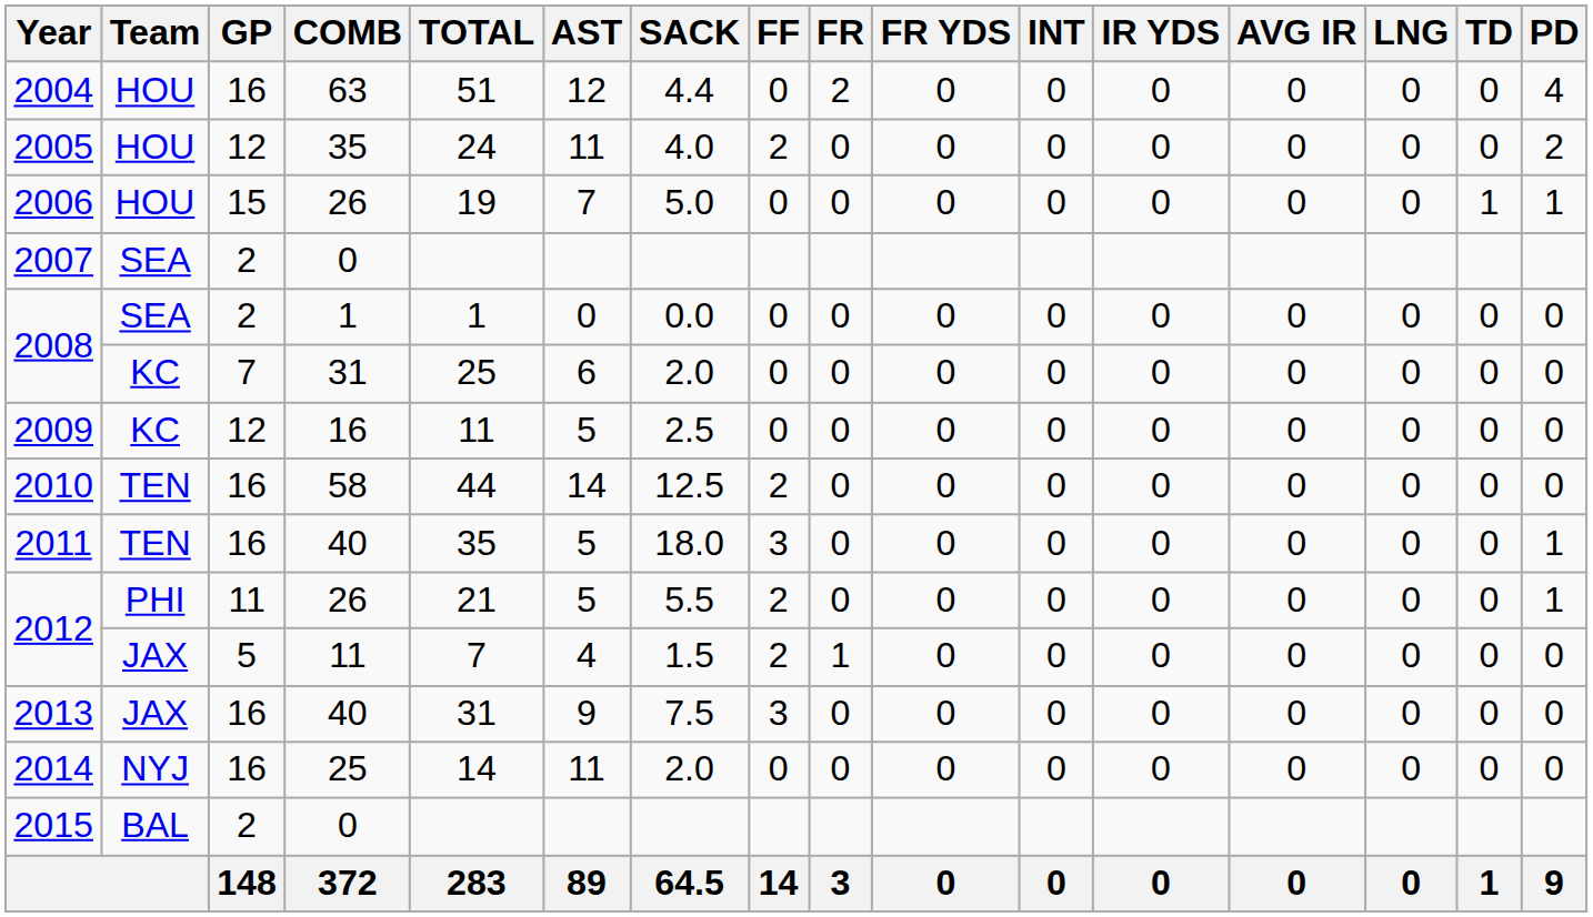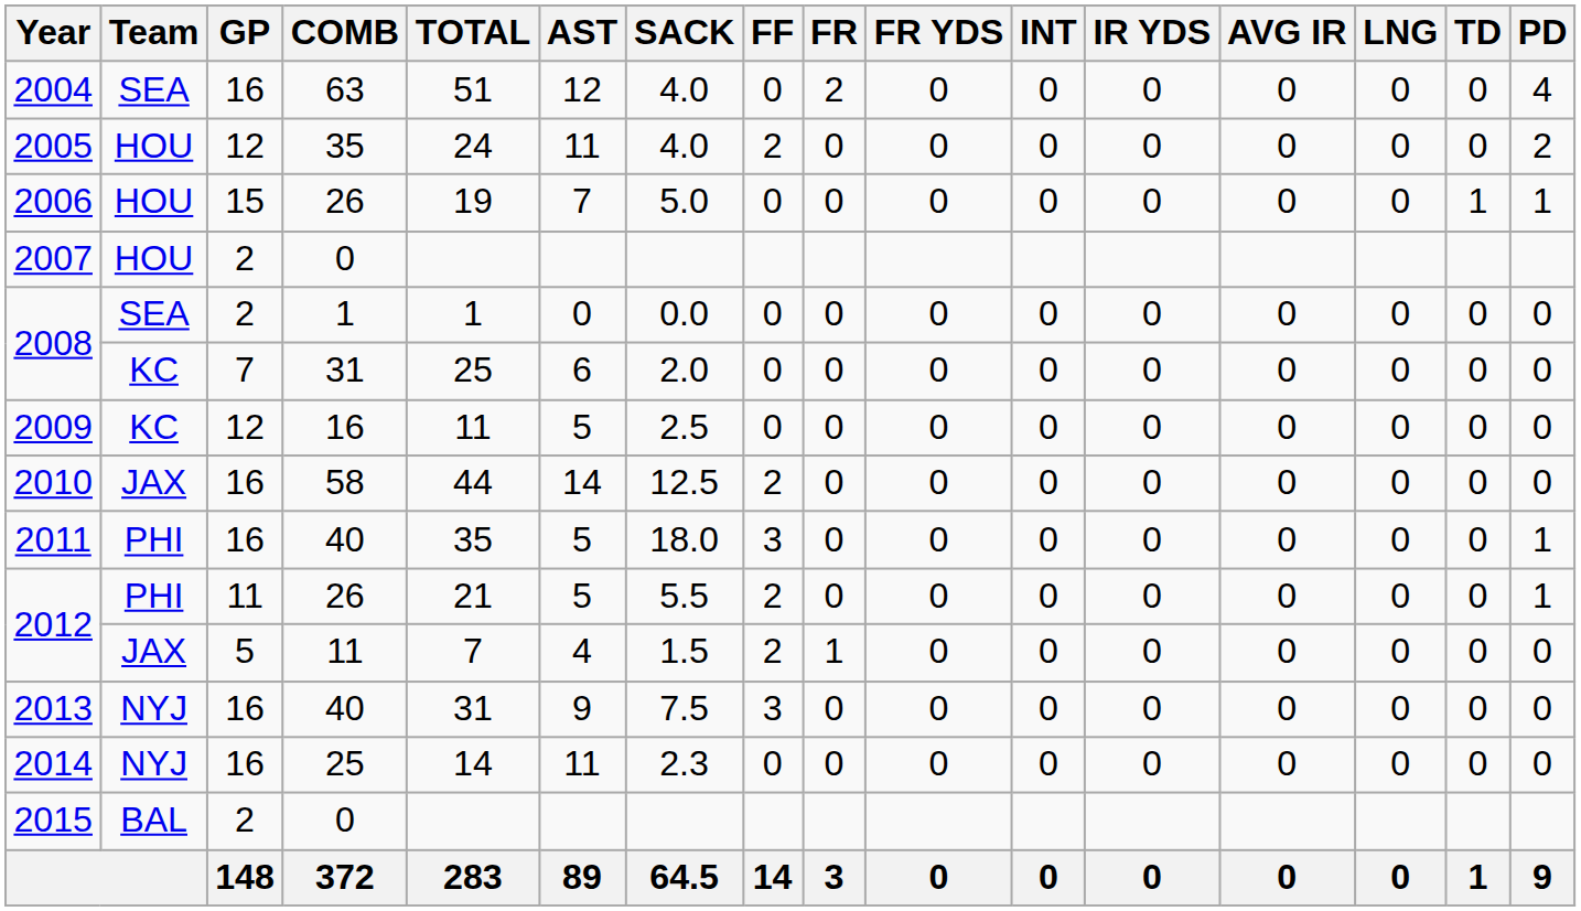 <table class="wikitable" style="text-align:center">
 <tr>
 <th>Year</th>
 <th>Team</th>
 <th>GP</th>
 <th>COMB</th>
 <th>TOTAL</th>
 <th>AST</th>
 <th>SACK</th>
 <th>FF</th>
 <th>FR</th>
 <th>FR YDS</th>
 <th>INT</th>
 <th>IR YDS</th>
 <th>AVG IR</th>
 <th>LNG</th>
 <th>TD</th>
 <th>PD</th>
 </tr>
 <tr>
 <td><a href='#'>2004</a></td>
-<td><a href='#'>HOU</a></td>
+<td><a href='#'>SEA</a></td>
 <td>16</td>
 <td>63</td>
 <td>51</td>
 <td>12</td>
-<td>4.4</td>
+<td>4.0</td>
 <td>0</td>
 <td>2</td>
 <td>0</td>
 <td>0</td>
 <td>0</td>
 <td>0</td>
 <td>0</td>
 <td>0</td>
 <td>4</td>
 </tr>
 <tr>
 <td><a href='#'>2005</a></td>
 <td><a href='#'>HOU</a></td>
 <td>12</td>
 <td>35</td>
 <td>24</td>
 <td>11</td>
 <td>4.0</td>
 <td>2</td>
 <td>0</td>
 <td>0</td>
 <td>0</td>
 <td>0</td>
 <td>0</td>
 <td>0</td>
 <td>0</td>
 <td>2</td>
 </tr>
 <tr>
 <td><a href='#'>2006</a></td>
 <td><a href='#'>HOU</a></td>
 <td>15</td>
 <td>26</td>
 <td>19</td>
 <td>7</td>
 <td>5.0</td>
 <td>0</td>
 <td>0</td>
 <td>0</td>
 <td>0</td>
 <td>0</td>
 <td>0</td>
 <td>0</td>
 <td>1</td>
 <td>1</td>
 </tr>
 <tr>
 <td><a href='#'>2007</a></td>
-<td><a href='#'>SEA</a></td>
+<td><a href='#'>HOU</a></td>
 <td>2</td>
 <td>0</td>
 <td></td>
 <td></td>
 <td></td>
 <td></td>
 <td></td>
 <td></td>
 <td></td>
 <td></td>
 <td></td>
 <td></td>
 <td></td>
 <td></td>
 </tr>
 <tr>
 <td rowspan="2"><a href='#'>2008</a></td>
 <td><a href='#'>SEA</a></td>
 <td>2</td>
 <td>1</td>
 <td>1</td>
 <td>0</td>
 <td>0.0</td>
 <td>0</td>
 <td>0</td>
 <td>0</td>
 <td>0</td>
 <td>0</td>
 <td>0</td>
 <td>0</td>
 <td>0</td>
 <td>0</td>
 </tr>
 <tr>
 <td><a href='#'>KC</a></td>
 <td>7</td>
 <td>31</td>
 <td>25</td>
 <td>6</td>
 <td>2.0</td>
 <td>0</td>
 <td>0</td>
 <td>0</td>
 <td>0</td>
 <td>0</td>
 <td>0</td>
 <td>0</td>
 <td>0</td>
 <td>0</td>
 </tr>
 <tr>
 <td><a href='#'>2009</a></td>
 <td><a href='#'>KC</a></td>
 <td>12</td>
 <td>16</td>
 <td>11</td>
 <td>5</td>
 <td>2.5</td>
 <td>0</td>
 <td>0</td>
 <td>0</td>
 <td>0</td>
 <td>0</td>
 <td>0</td>
 <td>0</td>
 <td>0</td>
 <td>0</td>
 </tr>
 <tr>
 <td><a href='#'>2010</a></td>
-<td><a href='#'>TEN</a></td>
+<td><a href='#'>JAX</a></td>
 <td>16</td>
 <td>58</td>
 <td>44</td>
 <td>14</td>
 <td>12.5</td>
 <td>2</td>
 <td>0</td>
 <td>0</td>
 <td>0</td>
 <td>0</td>
 <td>0</td>
 <td>0</td>
 <td>0</td>
 <td>0</td>
 </tr>
 <tr>
 <td><a href='#'>2011</a></td>
-<td><a href='#'>TEN</a></td>
+<td><a href='#'>PHI</a></td>
 <td>16</td>
 <td>40</td>
 <td>35</td>
 <td>5</td>
 <td>18.0</td>
 <td>3</td>
 <td>0</td>
 <td>0</td>
 <td>0</td>
 <td>0</td>
 <td>0</td>
 <td>0</td>
 <td>0</td>
 <td>1</td>
 </tr>
 <tr>
 <td rowspan="2"><a href='#'>2012</a></td>
 <td><a href='#'>PHI</a></td>
 <td>11</td>
 <td>26</td>
 <td>21</td>
 <td>5</td>
 <td>5.5</td>
 <td>2</td>
 <td>0</td>
 <td>0</td>
 <td>0</td>
 <td>0</td>
 <td>0</td>
 <td>0</td>
 <td>0</td>
 <td>1</td>
 </tr>
 <tr>
 <td><a href='#'>JAX</a></td>
 <td>5</td>
 <td>11</td>
 <td>7</td>
 <td>4</td>
 <td>1.5</td>
 <td>2</td>
 <td>1</td>
 <td>0</td>
 <td>0</td>
 <td>0</td>
 <td>0</td>
 <td>0</td>
 <td>0</td>
 <td>0</td>
 </tr>
 <tr>
 <td><a href='#'>2013</a></td>
-<td><a href='#'>JAX</a></td>
+<td><a href='#'>NYJ</a></td>
 <td>16</td>
 <td>40</td>
 <td>31</td>
 <td>9</td>
 <td>7.5</td>
 <td>3</td>
 <td>0</td>
 <td>0</td>
 <td>0</td>
 <td>0</td>
 <td>0</td>
 <td>0</td>
 <td>0</td>
 <td>0</td>
 </tr>
 <tr>
 <td><a href='#'>2014</a></td>
 <td><a href='#'>NYJ</a></td>
 <td>16</td>
 <td>25</td>
 <td>14</td>
 <td>11</td>
-<td>2.0</td>
+<td>2.3</td>
 <td>0</td>
 <td>0</td>
 <td>0</td>
 <td>0</td>
 <td>0</td>
 <td>0</td>
 <td>0</td>
 <td>0</td>
 <td>0</td>
 </tr>
 <tr>
 <td><a href='#'>2015</a></td>
 <td><a href='#'>BAL</a></td>
 <td>2</td>
 <td>0</td>
 <td></td>
 <td></td>
 <td></td>
 <td></td>
 <td></td>
 <td></td>
 <td></td>
 <td></td>
 <td></td>
 <td></td>
 <td></td>
 <td></td>
 </tr>
 <tr>
 <th colspan="2"></th>
 <th>148</th>
 <th>372</th>
 <th>283</th>
 <th>89</th>
 <th>64.5</th>
 <th>14</th>
 <th>3</th>
 <th>0</th>
 <th>0</th>
 <th>0</th>
 <th>0</th>
 <th>0</th>
 <th>1</th>
 <th>9</th>
 </tr>
 </table>
